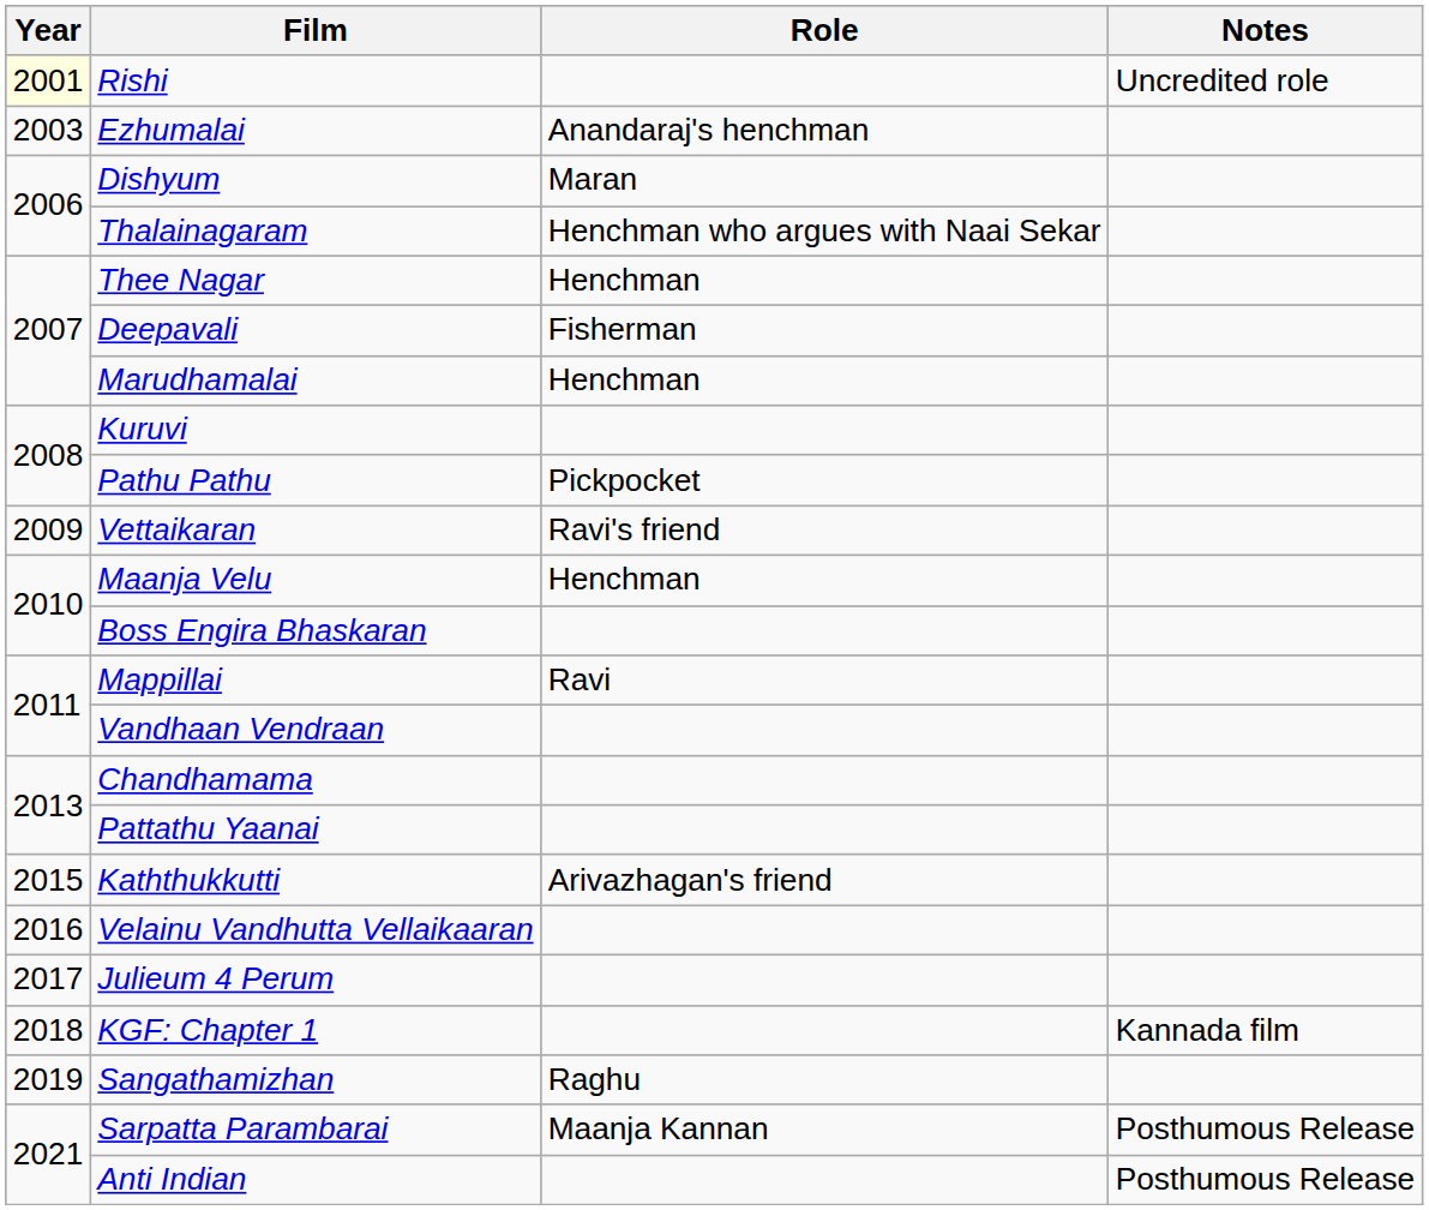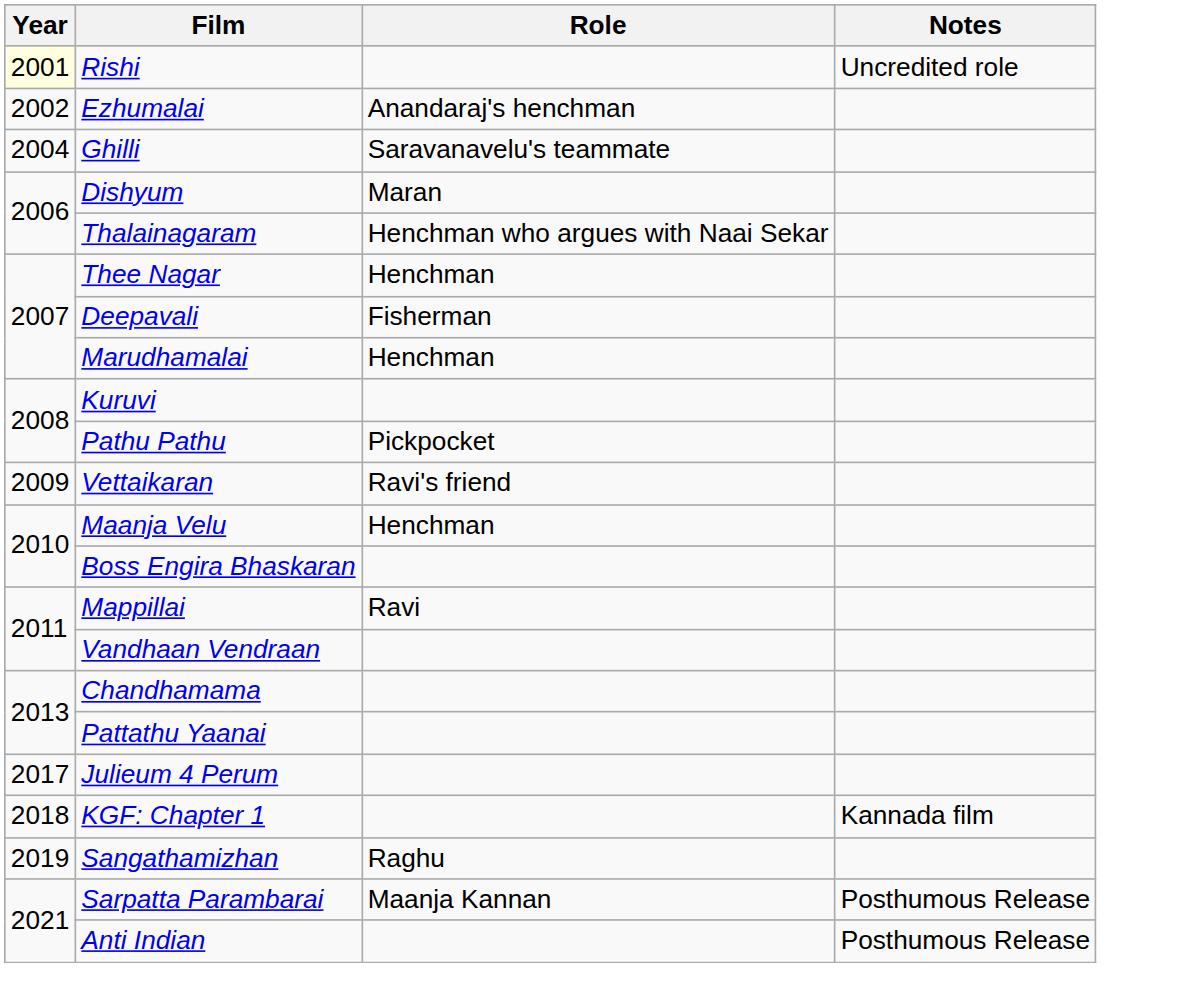 <table class="wikitable sortable">
 <tr>
 <th>Year</th>
 <th>Film</th>
 <th>Role</th>
 <th class="unsortable">Notes</th>
 </tr>
 <tr>
 <td style="background: lightyellow;">2001</td>
 <td><em><a href='#'>Rishi</a></em></td>
 <td></td>
 <td>Uncredited role</td>
 </tr>
 <tr>
-<td>2003</td>
+<td>2002</td>
 <td><em><a href='#'>Ezhumalai</a></em></td>
 <td>Anandaraj's henchman</td>
+<td></td>
+</tr>
+<tr>
+<td>2004</td>
+<td><em><a href='#'>Ghilli</a></em></td>
+<td>Saravanavelu's teammate</td>
 <td></td>
 </tr>
 <tr>
 <td rowspan="2">2006</td>
 <td><em><a href='#'>Dishyum</a></em></td>
 <td>Maran</td>
 <td></td>
 </tr>
 <tr>
 <td><em><a href='#'>Thalainagaram</a></em></td>
 <td>Henchman who argues with Naai Sekar</td>
 <td></td>
 </tr>
 <tr>
 <td rowspan="3">2007</td>
 <td><em><a href='#'>Thee Nagar</a></em></td>
 <td>Henchman</td>
 <td></td>
 </tr>
 <tr>
 <td><em><a href='#'>Deepavali</a></em></td>
 <td>Fisherman</td>
 <td></td>
 </tr>
 <tr>
 <td><em><a href='#'>Marudhamalai</a></em></td>
 <td>Henchman</td>
 <td></td>
 </tr>
 <tr>
 <td rowspan="2">2008</td>
 <td><em><a href='#'>Kuruvi</a></em></td>
 <td></td>
 <td></td>
 </tr>
 <tr>
 <td><em><a href='#'>Pathu Pathu</a></em></td>
 <td>Pickpocket</td>
 <td></td>
 </tr>
 <tr>
 <td>2009</td>
 <td><em><a href='#'>Vettaikaran</a></em></td>
 <td>Ravi's friend</td>
 <td></td>
 </tr>
 <tr>
 <td rowspan="2">2010</td>
 <td><em><a href='#'>Maanja Velu</a></em></td>
 <td>Henchman</td>
 <td></td>
 </tr>
 <tr>
 <td><em><a href='#'>Boss Engira Bhaskaran</a></em></td>
 <td></td>
 <td></td>
 </tr>
 <tr>
 <td rowspan="2">2011</td>
 <td><em><a href='#'>Mappillai</a></em></td>
 <td>Ravi</td>
 <td></td>
 </tr>
 <tr>
 <td><em><a href='#'>Vandhaan Vendraan</a></em></td>
 <td></td>
 <td></td>
 </tr>
 <tr>
 <td rowspan="2">2013</td>
 <td><em><a href='#'>Chandhamama</a></em></td>
 <td></td>
 <td></td>
 </tr>
 <tr>
 <td><em><a href='#'>Pattathu Yaanai</a></em></td>
 <td></td>
 <td></td>
 </tr>
 <tr>
-<td>2015</td>
-<td><em><a href='#'>Kaththukkutti</a></em></td>
-<td>Arivazhagan's friend</td>
-<td></td>
-</tr>
-<tr>
-<td>2016</td>
-<td><em><a href='#'>Velainu Vandhutta Vellaikaaran</a></em></td>
-<td></td>
-<td></td>
-</tr>
-<tr>
 <td>2017</td>
 <td><em><a href='#'>Julieum 4 Perum</a></em></td>
 <td></td>
 <td></td>
 </tr>
 <tr>
 <td>2018</td>
 <td><em><a href='#'>KGF: Chapter 1</a></em></td>
 <td></td>
 <td>Kannada film</td>
 </tr>
 <tr>
 <td>2019</td>
 <td><em><a href='#'>Sangathamizhan</a></em></td>
 <td>Raghu</td>
 <td></td>
 </tr>
 <tr>
 <td rowspan="2">2021</td>
 <td><em><a href='#'>Sarpatta Parambarai</a></em></td>
 <td>Maanja Kannan</td>
 <td>Posthumous Release</td>
 </tr>
 <tr>
 <td><em><a href='#'>Anti Indian</a></em></td>
 <td></td>
 <td>Posthumous Release</td>
 </tr>
 </table>
